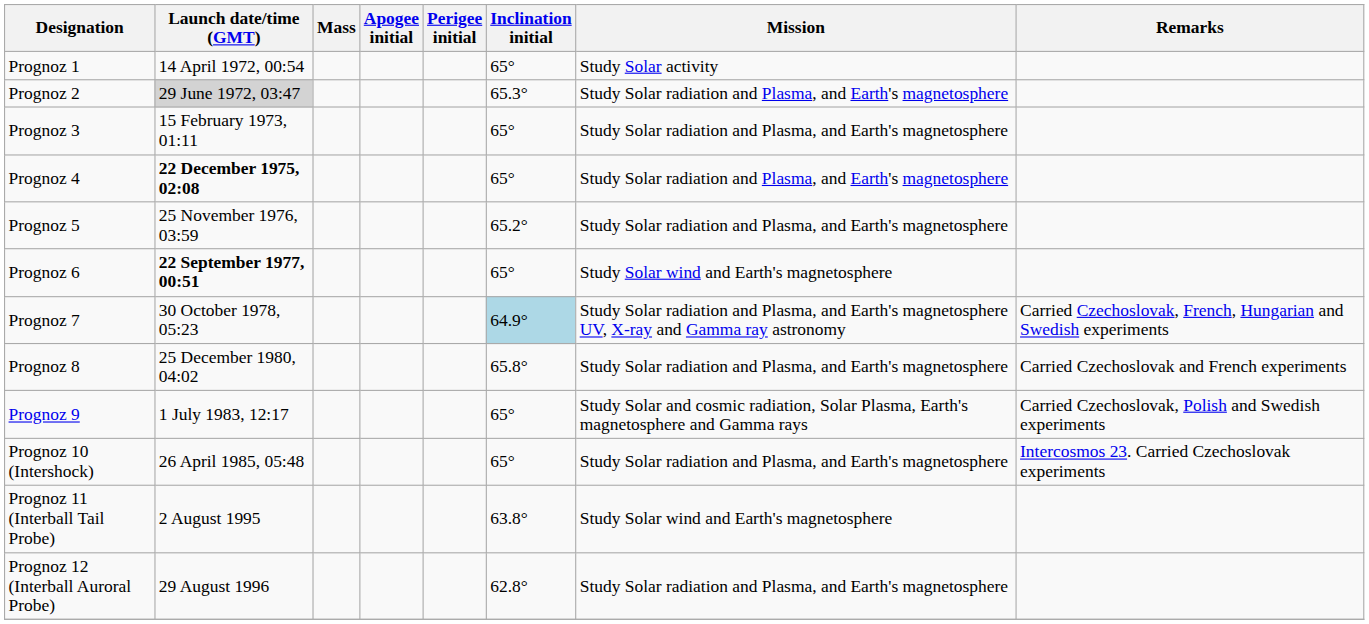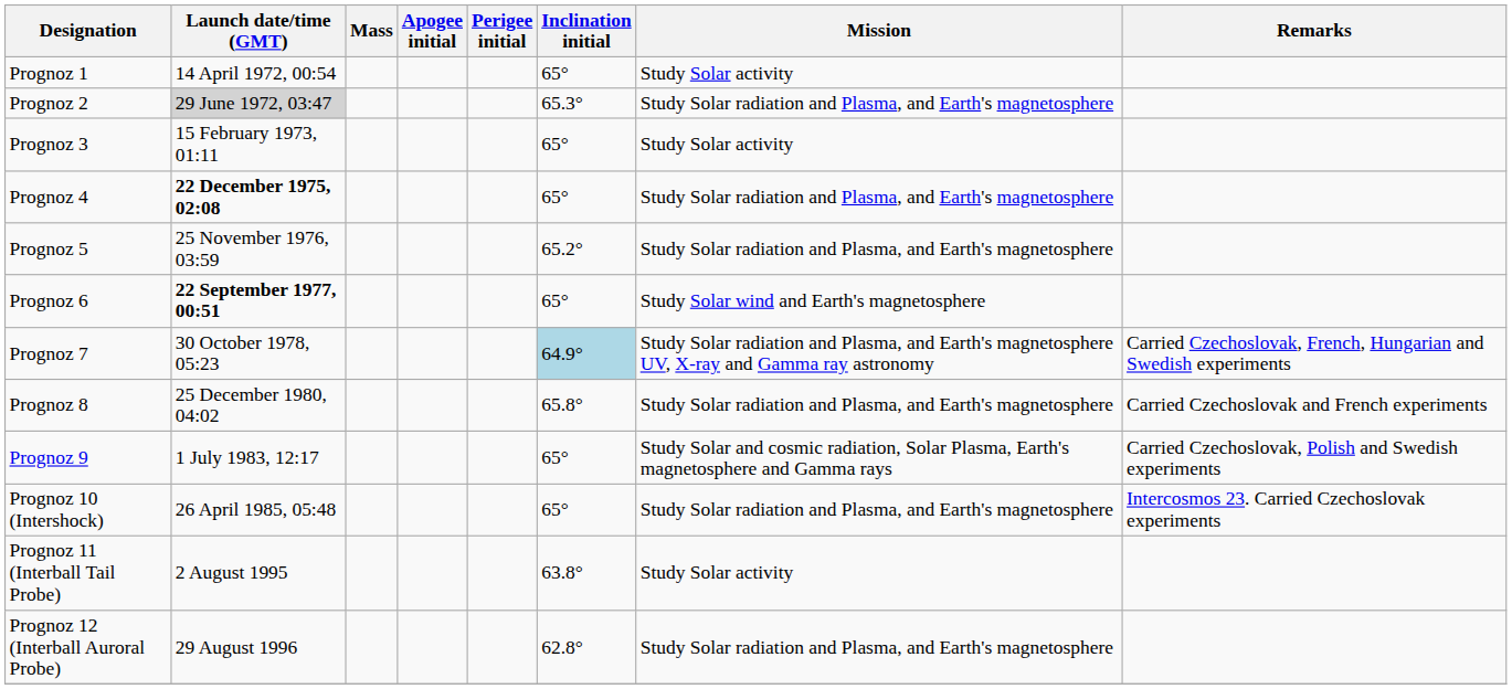 <table class="wikitable">
 <tr>
 <th>Designation</th>
 <th>Launch date/time (<a href='#'>GMT</a>)</th>
 <th>Mass</th>
 <th><a href='#'>Apogee</a><br>initial</th>
 <th><a href='#'>Perigee</a><br>initial</th>
 <th><a href='#'>Inclination</a><br>initial</th>
 <th>Mission</th>
 <th>Remarks</th>
 </tr>
 <tr>
 <td>Prognoz 1</td>
 <td>14 April 1972, 00:54</td>
 <td></td>
 <td></td>
 <td></td>
 <td>65°</td>
 <td>Study <a href='#'>Solar</a> activity</td>
 <td></td>
 </tr>
 <tr>
 <td>Prognoz 2</td>
 <td style="background: lightgrey;">29 June 1972, 03:47</td>
 <td></td>
 <td></td>
 <td></td>
 <td>65.3°</td>
 <td>Study Solar radiation and <a href='#'>Plasma</a>, and <a href='#'>Earth</a>'s <a href='#'>magnetosphere</a></td>
 <td></td>
 </tr>
 <tr>
 <td>Prognoz 3</td>
 <td>15 February 1973, 01:11</td>
 <td></td>
 <td></td>
 <td></td>
 <td>65°</td>
-<td>Study Solar radiation and Plasma, and Earth's magnetosphere</td>
+<td>Study Solar activity</td>
 <td></td>
 </tr>
 <tr>
 <td>Prognoz 4</td>
 <td><strong>22 December 1975, 02:08</strong></td>
 <td></td>
 <td></td>
 <td></td>
 <td>65°</td>
 <td>Study Solar radiation and <a href='#'>Plasma</a>, and <a href='#'>Earth</a>'s <a href='#'>magnetosphere</a></td>
 <td></td>
 </tr>
 <tr>
 <td>Prognoz 5</td>
 <td>25 November 1976, 03:59</td>
 <td></td>
 <td></td>
 <td></td>
 <td>65.2°</td>
 <td>Study Solar radiation and Plasma, and Earth's magnetosphere</td>
 <td></td>
 </tr>
 <tr>
 <td>Prognoz 6</td>
 <td><strong>22 September 1977, 00:51</strong></td>
 <td></td>
 <td></td>
 <td></td>
 <td>65°</td>
 <td>Study <a href='#'>Solar wind</a> and Earth's magnetosphere</td>
 <td></td>
 </tr>
 <tr>
 <td>Prognoz 7</td>
 <td>30 October 1978, 05:23</td>
 <td></td>
 <td></td>
 <td></td>
 <td style="background: lightblue;">64.9°</td>
 <td>Study Solar radiation and Plasma, and Earth's magnetosphere<br><a href='#'>UV</a>, <a href='#'>X-ray</a> and <a href='#'>Gamma ray</a> astronomy</td>
 <td>Carried <a href='#'>Czechoslovak</a>, <a href='#'>French</a>, <a href='#'>Hungarian</a> and <a href='#'>Swedish</a> experiments</td>
 </tr>
 <tr>
 <td>Prognoz 8</td>
 <td>25 December 1980, 04:02</td>
 <td></td>
 <td></td>
 <td></td>
 <td>65.8°</td>
 <td>Study Solar radiation and Plasma, and Earth's magnetosphere</td>
 <td>Carried Czechoslovak and French experiments</td>
 </tr>
 <tr>
 <td><a href='#'>Prognoz 9</a></td>
 <td>1 July 1983, 12:17</td>
 <td></td>
 <td></td>
 <td></td>
 <td>65°</td>
 <td>Study Solar and cosmic radiation, Solar Plasma, Earth's magnetosphere and Gamma rays</td>
 <td>Carried Czechoslovak, <a href='#'>Polish</a> and Swedish experiments</td>
 </tr>
 <tr>
 <td>Prognoz 10<br>(Intershock)</td>
 <td>26 April 1985, 05:48</td>
 <td></td>
 <td></td>
 <td></td>
 <td>65°</td>
 <td>Study Solar radiation and Plasma, and Earth's magnetosphere</td>
 <td><a href='#'>Intercosmos 23</a>. Carried Czechoslovak experiments</td>
 </tr>
 <tr>
 <td>Prognoz 11<br>(Interball Tail Probe)</td>
 <td>2 August 1995</td>
 <td></td>
 <td></td>
 <td></td>
 <td>63.8°</td>
-<td>Study Solar wind and Earth's magnetosphere</td>
+<td>Study Solar activity</td>
 <td></td>
 </tr>
 <tr>
 <td>Prognoz 12<br>(Interball Auroral Probe)</td>
 <td>29 August 1996</td>
 <td></td>
 <td></td>
 <td></td>
 <td>62.8°</td>
 <td>Study Solar radiation and Plasma, and Earth's magnetosphere</td>
 <td></td>
 </tr>
 <tr>
 </tr>
 </table>
